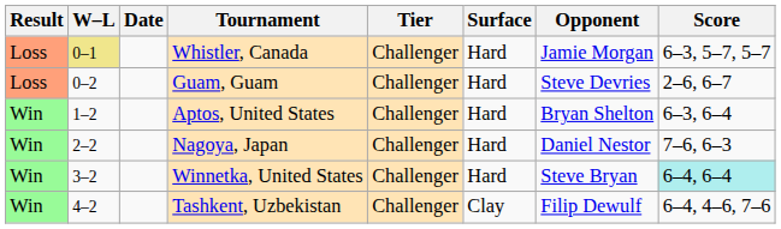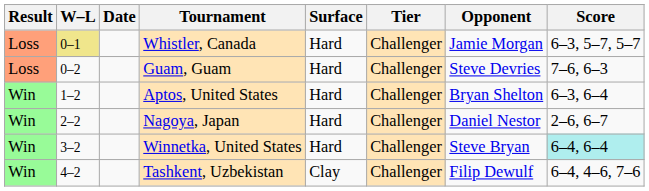 <table class="sortable wikitable">
 <tr>
 <th>Result</th>
 <th class="unsortable">W–L</th>
 <th>Date</th>
 <th>Tournament</th>
+<th>Surface</th>
 <th>Tier</th>
-<th>Surface</th>
 <th>Opponent</th>
 <th class="unsortable">Score</th>
 </tr>
 <tr>
 <td style="background:#ffa07a;">Loss</td>
 <td style="background: khaki;"><small>0–1</small></td>
 <td></td>
 <td style="background:moccasin;"><a href='#'>Whistler</a>, Canada</td>
+<td>Hard</td>
 <td style="background:moccasin;">Challenger</td>
-<td>Hard</td>
 <td> <a href='#'>Jamie Morgan</a></td>
 <td>6–3, 5–7, 5–7</td>
 </tr>
 <tr>
 <td style="background:#ffa07a;">Loss</td>
 <td><small>0–2</small></td>
 <td></td>
 <td style="background:moccasin;"><a href='#'>Guam</a>, Guam</td>
+<td>Hard</td>
 <td style="background:moccasin;">Challenger</td>
-<td>Hard</td>
 <td> <a href='#'>Steve Devries</a></td>
-<td>2–6, 6–7</td>
+<td>7–6, 6–3</td>
 </tr>
 <tr>
 <td style="background:#98fb98;">Win</td>
 <td><small>1–2</small></td>
 <td></td>
 <td style="background:moccasin;"><a href='#'>Aptos</a>, United States</td>
+<td>Hard</td>
 <td style="background:moccasin;">Challenger</td>
-<td>Hard</td>
 <td> <a href='#'>Bryan Shelton</a></td>
 <td>6–3, 6–4</td>
 </tr>
 <tr>
 <td style="background:#98fb98;">Win</td>
 <td><small>2–2</small></td>
 <td></td>
 <td style="background:moccasin;"><a href='#'>Nagoya</a>, Japan</td>
+<td>Hard</td>
 <td style="background:moccasin;">Challenger</td>
-<td>Hard</td>
 <td> <a href='#'>Daniel Nestor</a></td>
-<td>7–6, 6–3</td>
+<td>2–6, 6–7</td>
 </tr>
 <tr>
 <td style="background:#98fb98;">Win</td>
 <td><small>3–2</small></td>
 <td></td>
 <td style="background:moccasin;"><a href='#'>Winnetka</a>, United States</td>
+<td>Hard</td>
 <td style="background:moccasin;">Challenger</td>
-<td>Hard</td>
 <td> <a href='#'>Steve Bryan</a></td>
 <td style="background: paleturquoise;">6–4, 6–4</td>
 </tr>
 <tr>
 <td style="background:#98fb98;">Win</td>
 <td><small>4–2</small></td>
 <td></td>
 <td style="background:moccasin;"><a href='#'>Tashkent</a>, Uzbekistan</td>
+<td>Clay</td>
 <td style="background:moccasin;">Challenger</td>
-<td>Clay</td>
 <td> <a href='#'>Filip Dewulf</a></td>
 <td>6–4, 4–6, 7–6</td>
 </tr>
 </table>
